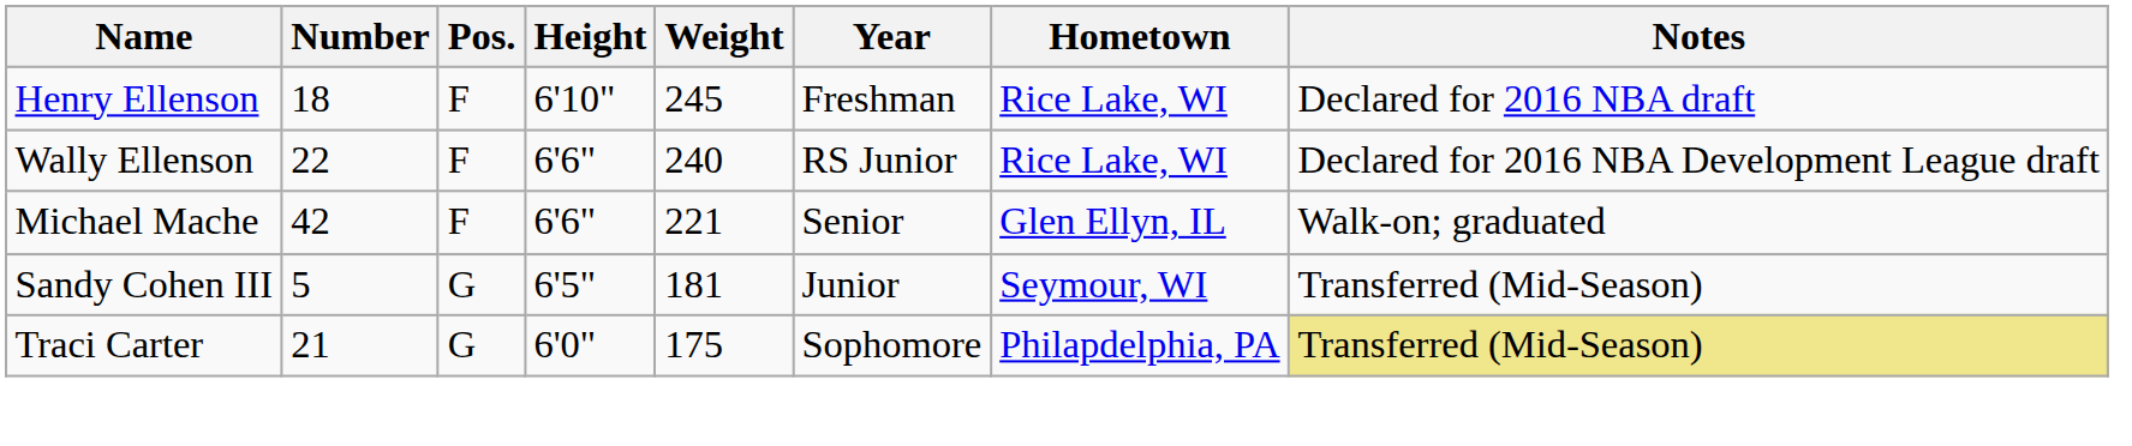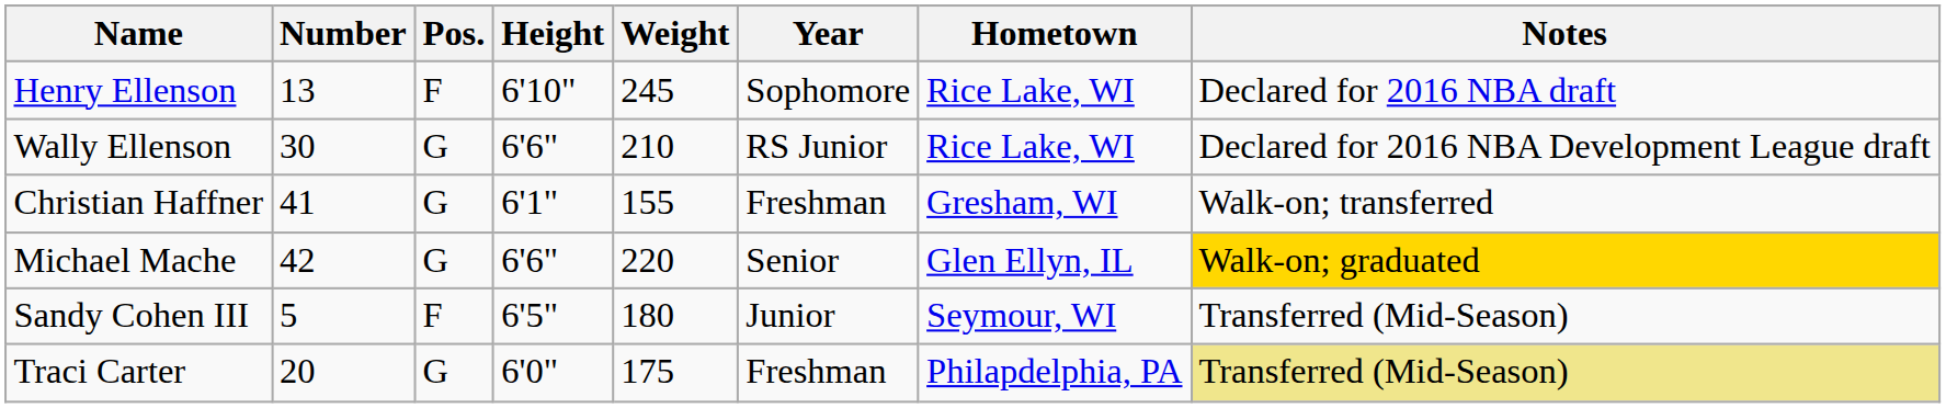 <table class="wikitable sortable" border="1">
 <tr>
 <th>Name</th>
 <th>Number</th>
 <th>Pos.</th>
 <th>Height</th>
 <th>Weight</th>
 <th>Year</th>
 <th>Hometown</th>
 <th class="unsortable">Notes</th>
 </tr>
 <tr>
 <td><a href='#'>Henry Ellenson</a></td>
-<td>18</td>
+<td>13</td>
 <td>F</td>
 <td>6'10"</td>
 <td>245</td>
-<td>Freshman</td>
+<td>Sophomore</td>
 <td><a href='#'>Rice Lake, WI</a></td>
 <td>Declared for <a href='#'>2016 NBA draft</a></td>
 </tr>
 <tr>
 <td>Wally Ellenson</td>
-<td>22</td>
-<td>F</td>
+<td>30</td>
+<td>G</td>
 <td>6'6"</td>
-<td>240</td>
+<td>210</td>
 <td>RS Junior</td>
 <td><a href='#'>Rice Lake, WI</a></td>
 <td>Declared for 2016 NBA Development League draft</td>
 </tr>
 <tr>
+<td>Christian Haffner</td>
+<td>41</td>
+<td>G</td>
+<td>6'1"</td>
+<td>155</td>
+<td>Freshman</td>
+<td><a href='#'>Gresham, WI</a></td>
+<td>Walk-on; transferred</td>
+</tr>
+<tr>
 <td>Michael Mache</td>
 <td>42</td>
-<td>F</td>
+<td>G</td>
 <td>6'6"</td>
-<td>221</td>
+<td>220</td>
 <td>Senior</td>
 <td><a href='#'>Glen Ellyn, IL</a></td>
-<td>Walk-on; graduated</td>
+<td style="background: gold;">Walk-on; graduated</td>
 </tr>
 <tr>
 <td>Sandy Cohen III</td>
 <td>5</td>
-<td>G</td>
+<td>F</td>
 <td>6'5"</td>
-<td>181</td>
+<td>180</td>
 <td>Junior</td>
 <td><a href='#'>Seymour, WI</a></td>
 <td>Transferred (Mid-Season)</td>
 </tr>
 <tr>
 <td>Traci Carter</td>
-<td>21</td>
+<td>20</td>
 <td>G</td>
 <td>6'0"</td>
 <td>175</td>
-<td>Sophomore</td>
+<td>Freshman</td>
 <td><a href='#'>Philapdelphia, PA</a></td>
 <td style="background: khaki;">Transferred (Mid-Season)</td>
 </tr>
 </table>
